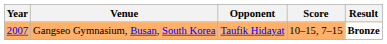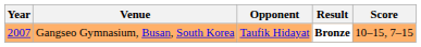 <table class="sortable wikitable" style="font-size: 95%;">
 <tr>
 <th>Year</th>
 <th>Venue</th>
 <th>Opponent</th>
+<th>Result</th>
 <th>Score</th>
-<th>Result</th>
 </tr>
 <tr style="background:#FFB069">
 <td align="center"><a href='#'>2007</a></td>
 <td align="left">Gangseo Gymnasium, <a href='#'>Busan</a>, <a href='#'>South Korea</a></td>
 <td align="left"> <a href='#'>Taufik Hidayat</a></td>
+<td style="text-align:left; background:white"> <strong>Bronze</strong></td>
 <td align="left">10–15, 7–15</td>
-<td style="text-align:left; background:white"> <strong>Bronze</strong></td>
 </tr>
 </table>
